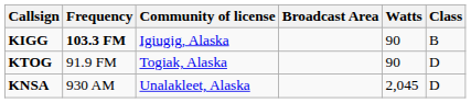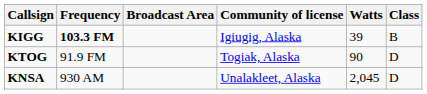 <table class="wikitable">
 <tr>
 <th>Callsign</th>
 <th>Frequency</th>
+<th>Broadcast Area</th>
 <th>Community of license</th>
-<th>Broadcast Area</th>
 <th>Watts</th>
 <th>Class</th>
 </tr>
 <tr>
 <td><strong>KIGG</strong></td>
 <td><strong>103.3 FM</strong></td>
+<td></td>
 <td><a href='#'>Igiugig, Alaska</a></td>
-<td></td>
-<td>90</td>
+<td>39</td>
 <td>B</td>
 </tr>
 <tr>
 <td><strong>KTOG</strong></td>
 <td>91.9 FM</td>
+<td></td>
 <td><a href='#'>Togiak, Alaska</a></td>
-<td></td>
 <td>90</td>
 <td>D</td>
 </tr>
 <tr>
 <td><strong>KNSA</strong></td>
 <td>930 AM<br></td>
+<td><br></td>
 <td><a href='#'>Unalakleet, Alaska</a></td>
-<td><br></td>
 <td>2,045</td>
 <td>D</td>
 </tr>
 </table>
